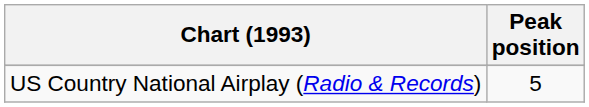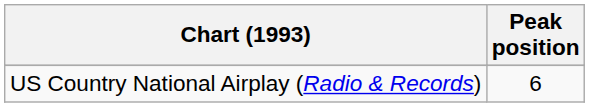 <table class="wikitable sortable">
 <tr>
 <th align="left">Chart (1993)</th>
 <th align="center">Peak<br>position</th>
 </tr>
 <tr>
 </tr>
 <tr>
 </tr>
 <tr>
 <td scope="row">US Country National Airplay (<em><a href='#'>Radio & Records</a></em>)</td>
-<td align="center">5</td>
+<td align="center">6</td>
 </tr>
 </table>
